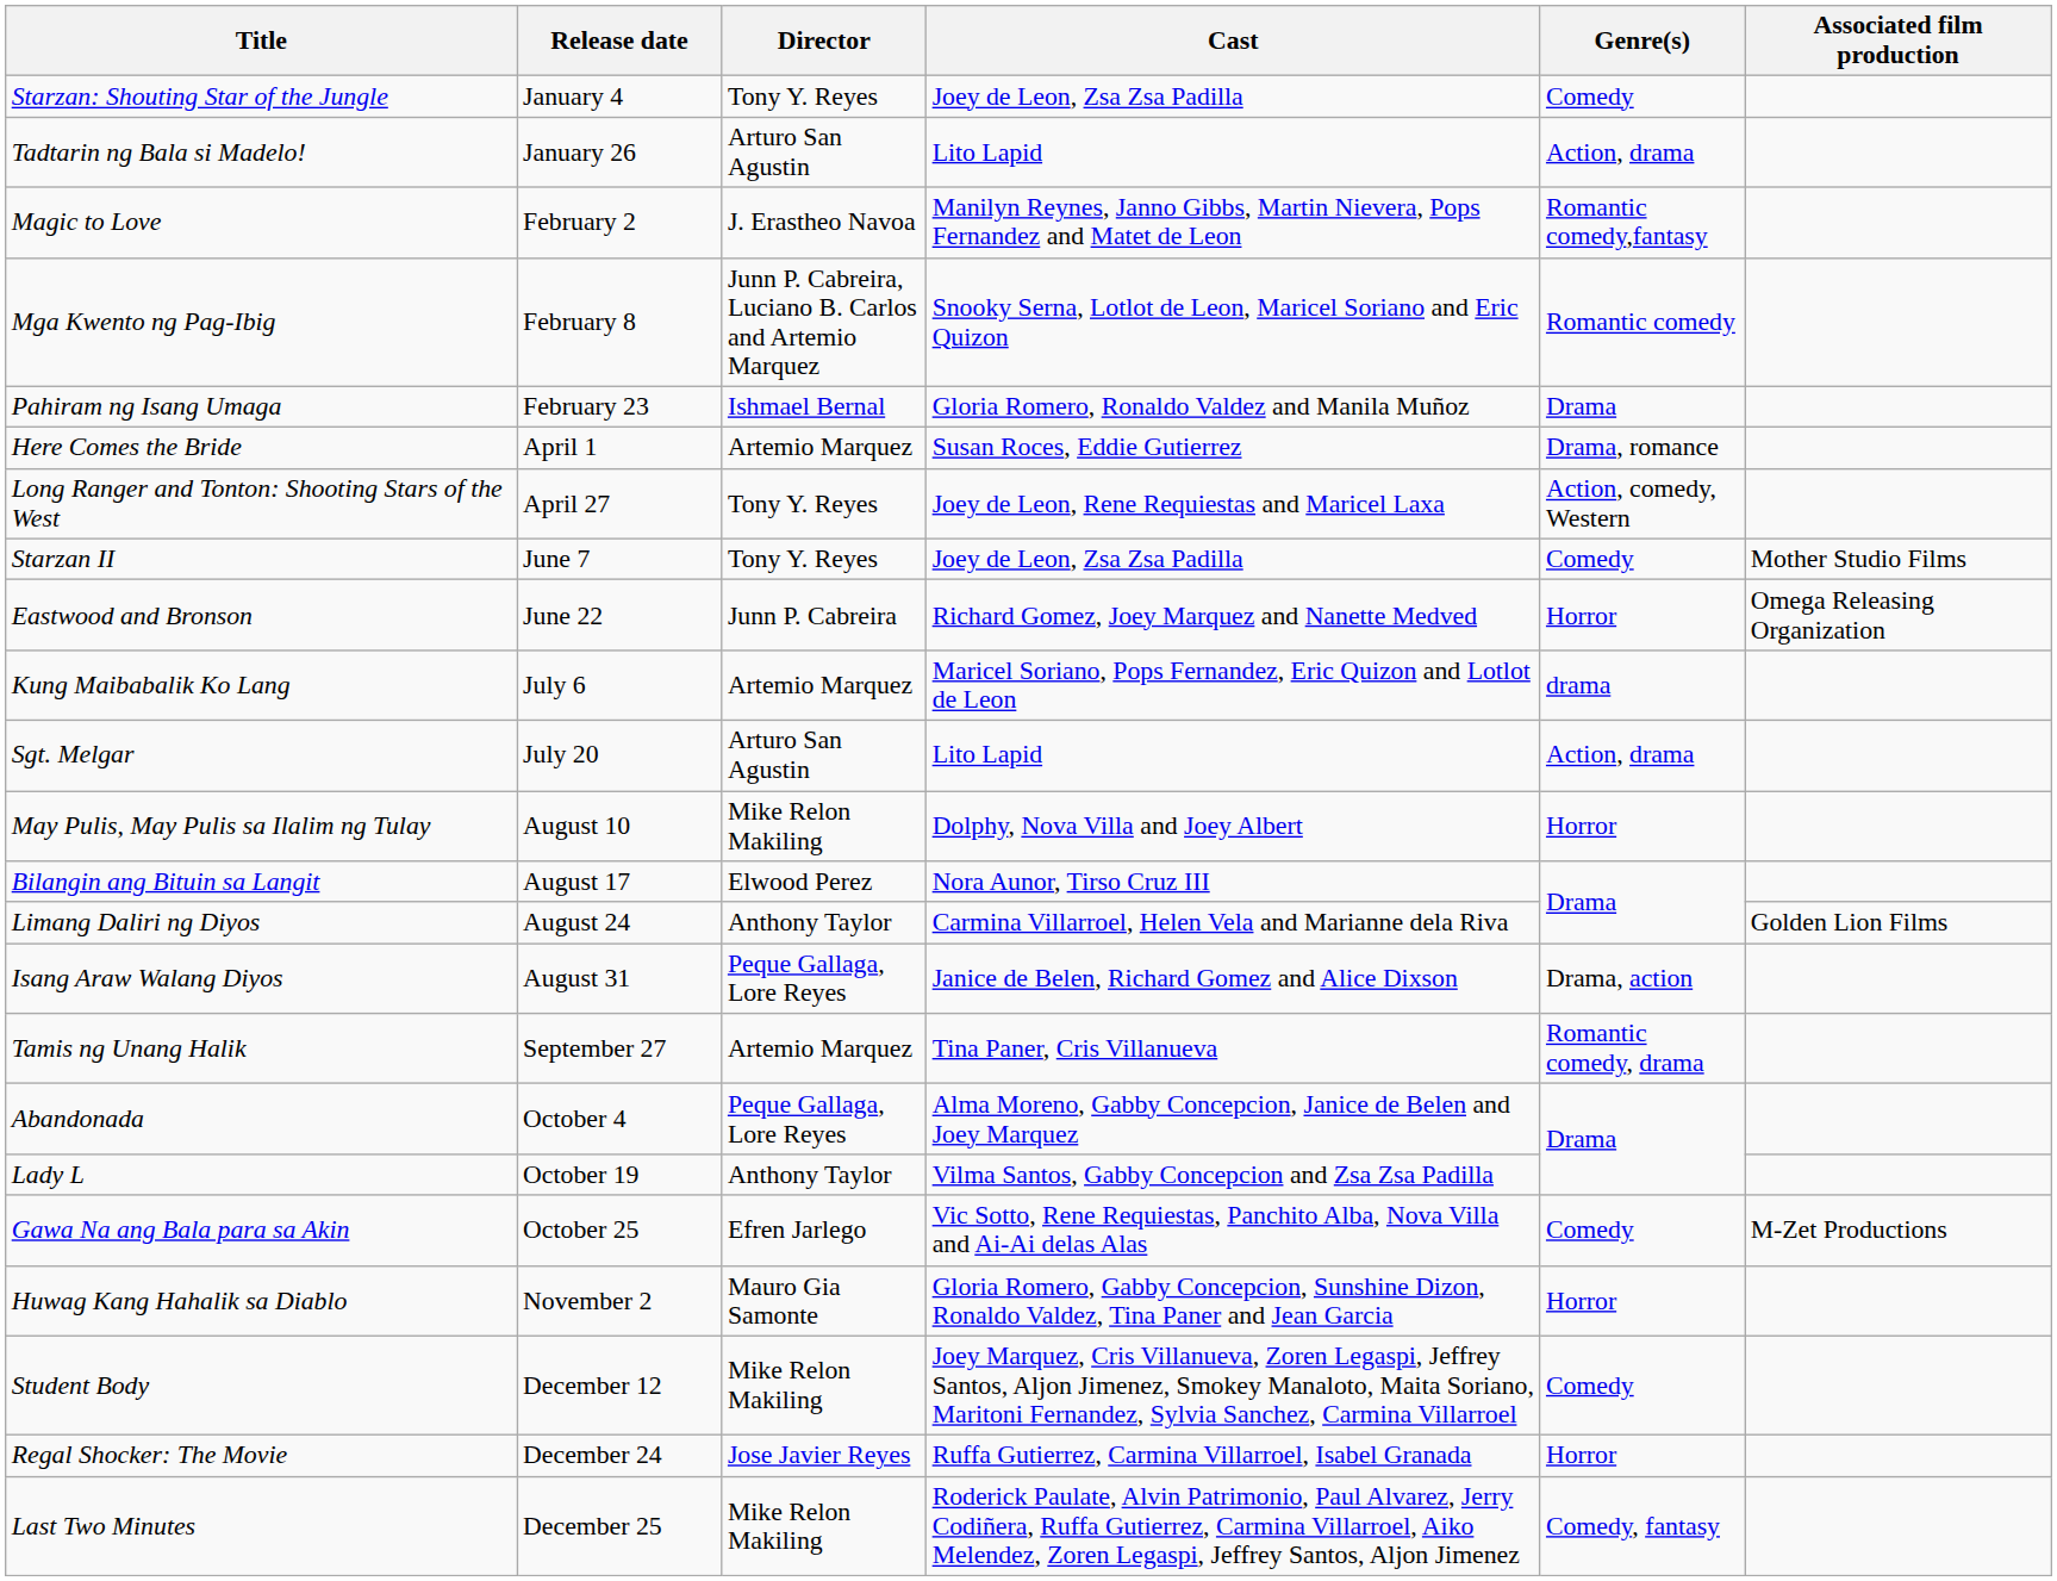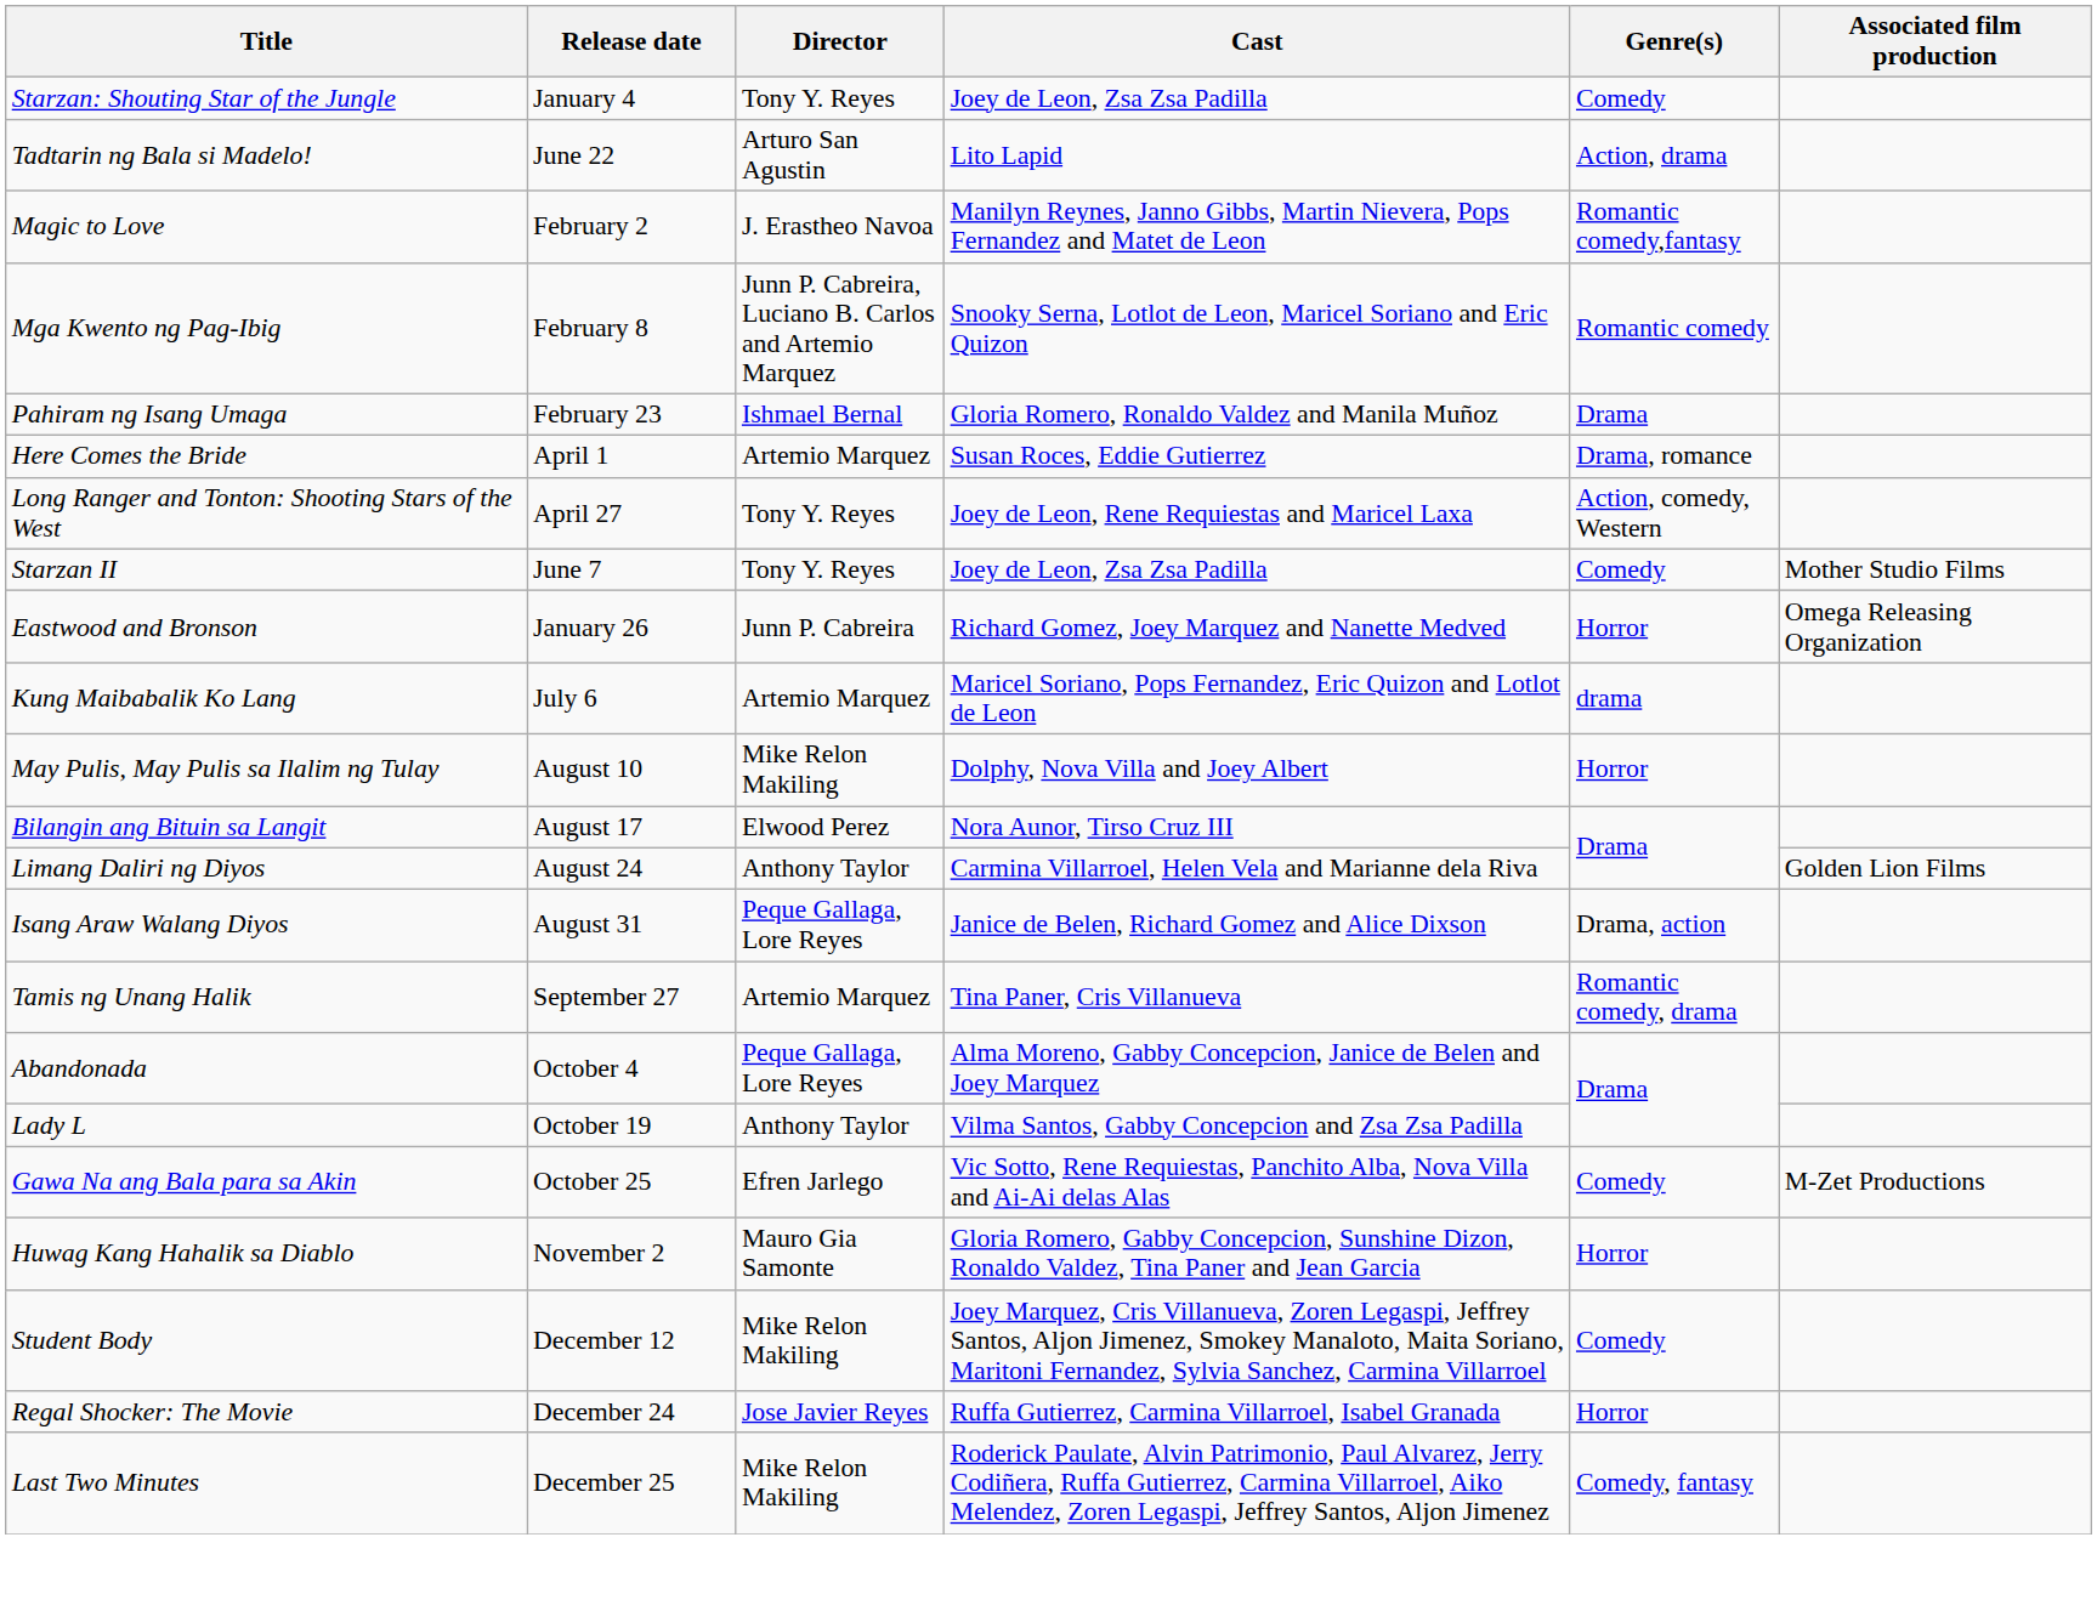 <table class="wikitable" style="width:100%;">
 <tr>
 <th style="width:25%;">Title</th>
 <th style="width:10%;">Release date</th>
 <th style="width:10%;">Director</th>
 <th style="width:30%;">Cast</th>
 <th style="width:10%;">Genre(s)</th>
 <th style="width:15%;">Associated film production</th>
 </tr>
 <tr>
 <td><em><a href='#'>Starzan: Shouting Star of the Jungle</a></em></td>
 <td>January 4</td>
 <td>Tony Y. Reyes</td>
 <td><a href='#'>Joey de Leon</a>, <a href='#'>Zsa Zsa Padilla</a></td>
 <td><a href='#'>Comedy</a></td>
 <td></td>
 </tr>
 <tr>
 <td><em>Tadtarin ng Bala si Madelo!</em></td>
-<td>January 26</td>
+<td>June 22</td>
 <td>Arturo San Agustin</td>
 <td><a href='#'>Lito Lapid</a></td>
 <td><a href='#'>Action</a>, <a href='#'>drama</a></td>
 <td></td>
 </tr>
 <tr>
 <td><em>Magic to Love</em></td>
 <td>February 2</td>
 <td>J. Erastheo Navoa</td>
 <td><a href='#'>Manilyn Reynes</a>, <a href='#'>Janno Gibbs</a>, <a href='#'>Martin Nievera</a>, <a href='#'>Pops Fernandez</a> and <a href='#'>Matet de Leon</a></td>
 <td><a href='#'>Romantic comedy</a>,<a href='#'>fantasy</a></td>
 <td></td>
 </tr>
 <tr>
 <td><em>Mga Kwento ng Pag-Ibig</em></td>
 <td>February 8</td>
 <td>Junn P. Cabreira, Luciano B. Carlos and Artemio Marquez</td>
 <td><a href='#'>Snooky Serna</a>, <a href='#'>Lotlot de Leon</a>, <a href='#'>Maricel Soriano</a> and <a href='#'>Eric Quizon</a></td>
 <td><a href='#'>Romantic comedy</a></td>
 <td></td>
 </tr>
 <tr>
 <td><em>Pahiram ng Isang Umaga</em></td>
 <td>February 23</td>
 <td><a href='#'>Ishmael Bernal</a></td>
 <td><a href='#'>Gloria Romero</a>, <a href='#'>Ronaldo Valdez</a> and Manila Muñoz</td>
 <td><a href='#'>Drama</a></td>
 <td></td>
 </tr>
 <tr>
 <td><em>Here Comes the Bride</em></td>
 <td>April 1</td>
 <td>Artemio Marquez</td>
 <td><a href='#'>Susan Roces</a>, <a href='#'>Eddie Gutierrez</a></td>
 <td><a href='#'>Drama</a>, romance</td>
 <td></td>
 </tr>
 <tr>
 <td><em>Long Ranger and Tonton: Shooting Stars of the West</em></td>
 <td>April 27</td>
 <td>Tony Y. Reyes</td>
 <td><a href='#'>Joey de Leon</a>, <a href='#'>Rene Requiestas</a> and <a href='#'>Maricel Laxa</a></td>
 <td><a href='#'>Action</a>, comedy, Western</td>
 <td></td>
 </tr>
 <tr>
 <td><em>Starzan II</em></td>
 <td>June 7</td>
 <td>Tony Y. Reyes</td>
 <td><a href='#'>Joey de Leon</a>, <a href='#'>Zsa Zsa Padilla</a></td>
 <td><a href='#'>Comedy</a></td>
 <td>Mother Studio Films</td>
 </tr>
 <tr>
 <td><em>Eastwood and Bronson</em></td>
-<td>June 22</td>
+<td>January 26</td>
 <td>Junn P. Cabreira</td>
 <td><a href='#'>Richard Gomez</a>, <a href='#'>Joey Marquez</a> and <a href='#'>Nanette Medved</a></td>
 <td><a href='#'>Horror</a></td>
 <td>Omega Releasing Organization</td>
 </tr>
 <tr>
 <td><em>Kung Maibabalik Ko Lang</em></td>
 <td>July 6</td>
 <td>Artemio Marquez</td>
 <td><a href='#'>Maricel Soriano</a>, <a href='#'>Pops Fernandez</a>, <a href='#'>Eric Quizon</a> and <a href='#'>Lotlot de Leon</a></td>
 <td><a href='#'>drama</a></td>
-<td></td>
-</tr>
-<tr>
-<td><em>Sgt. Melgar</em></td>
-<td>July 20</td>
-<td>Arturo San Agustin</td>
-<td><a href='#'>Lito Lapid</a></td>
-<td><a href='#'>Action</a>, <a href='#'>drama</a></td>
 <td></td>
 </tr>
 <tr>
 <td><em>May Pulis, May Pulis sa Ilalim ng Tulay</em></td>
 <td>August 10</td>
 <td>Mike Relon Makiling</td>
 <td><a href='#'>Dolphy</a>, <a href='#'>Nova Villa</a> and <a href='#'>Joey Albert</a></td>
 <td><a href='#'>Horror</a></td>
 <td></td>
 </tr>
 <tr>
 <td><em><a href='#'>Bilangin ang Bituin sa Langit</a></em></td>
 <td>August 17</td>
 <td>Elwood Perez</td>
 <td><a href='#'>Nora Aunor</a>, <a href='#'>Tirso Cruz III</a></td>
 <td rowspan="2"><a href='#'>Drama</a></td>
 <td></td>
 </tr>
 <tr>
 <td><em>Limang Daliri ng Diyos</em></td>
 <td>August 24</td>
 <td>Anthony Taylor</td>
 <td><a href='#'>Carmina Villarroel</a>, <a href='#'>Helen Vela</a> and Marianne dela Riva</td>
 <td>Golden Lion Films</td>
 </tr>
 <tr>
 <td><em>Isang Araw Walang Diyos</em></td>
 <td>August 31</td>
 <td><a href='#'>Peque Gallaga</a>, Lore Reyes</td>
 <td><a href='#'>Janice de Belen</a>, <a href='#'>Richard Gomez</a> and <a href='#'>Alice Dixson</a></td>
 <td>Drama, <a href='#'>action</a></td>
 <td></td>
 </tr>
 <tr>
 <td><em>Tamis ng Unang Halik</em></td>
 <td>September 27</td>
 <td>Artemio Marquez</td>
 <td><a href='#'>Tina Paner</a>, <a href='#'>Cris Villanueva</a></td>
 <td><a href='#'>Romantic comedy</a>, <a href='#'>drama</a></td>
 <td></td>
 </tr>
 <tr>
 <td><em>Abandonada</em></td>
 <td>October 4</td>
 <td><a href='#'>Peque Gallaga</a>, Lore Reyes</td>
 <td><a href='#'>Alma Moreno</a>, <a href='#'>Gabby Concepcion</a>, <a href='#'>Janice de Belen</a> and <a href='#'>Joey Marquez</a></td>
 <td rowspan="2"><a href='#'>Drama</a></td>
 <td></td>
 </tr>
 <tr>
 <td><em>Lady L</em></td>
 <td>October 19</td>
 <td>Anthony Taylor</td>
 <td><a href='#'>Vilma Santos</a>, <a href='#'>Gabby Concepcion</a> and <a href='#'>Zsa Zsa Padilla</a></td>
 <td></td>
 </tr>
 <tr>
 <td><em><a href='#'>Gawa Na ang Bala para sa Akin</a></em></td>
 <td>October 25</td>
 <td>Efren Jarlego</td>
 <td><a href='#'>Vic Sotto</a>, <a href='#'>Rene Requiestas</a>, <a href='#'>Panchito Alba</a>, <a href='#'>Nova Villa</a> and <a href='#'>Ai-Ai delas Alas</a></td>
 <td><a href='#'>Comedy</a></td>
 <td>M-Zet Productions</td>
 </tr>
 <tr>
 <td><em>Huwag Kang Hahalik sa Diablo</em></td>
 <td>November 2</td>
 <td>Mauro Gia Samonte</td>
 <td><a href='#'>Gloria Romero</a>, <a href='#'>Gabby Concepcion</a>, <a href='#'>Sunshine Dizon</a>, <a href='#'>Ronaldo Valdez</a>, <a href='#'>Tina Paner</a> and <a href='#'>Jean Garcia</a></td>
 <td><a href='#'>Horror</a></td>
 <td></td>
 </tr>
 <tr>
 <td><em>Student Body</em></td>
 <td>December 12</td>
 <td>Mike Relon Makiling</td>
 <td><a href='#'>Joey Marquez</a>, <a href='#'>Cris Villanueva</a>, <a href='#'>Zoren Legaspi</a>, Jeffrey Santos, Aljon Jimenez, Smokey Manaloto, Maita Soriano, <a href='#'>Maritoni Fernandez</a>, <a href='#'>Sylvia Sanchez</a>, <a href='#'>Carmina Villarroel</a></td>
 <td><a href='#'>Comedy</a></td>
 <td></td>
 </tr>
 <tr>
 <td><em>Regal Shocker: The Movie</em></td>
 <td>December 24</td>
 <td><a href='#'>Jose Javier Reyes</a></td>
 <td><a href='#'>Ruffa Gutierrez</a>, <a href='#'>Carmina Villarroel</a>, <a href='#'>Isabel Granada</a></td>
 <td><a href='#'>Horror</a></td>
 <td></td>
 </tr>
 <tr>
 <td><em>Last Two Minutes</em></td>
 <td>December 25</td>
 <td>Mike Relon Makiling</td>
 <td><a href='#'>Roderick Paulate</a>, <a href='#'>Alvin Patrimonio</a>, <a href='#'>Paul Alvarez</a>, <a href='#'>Jerry Codiñera</a>, <a href='#'>Ruffa Gutierrez</a>, <a href='#'>Carmina Villarroel</a>, <a href='#'>Aiko Melendez</a>, <a href='#'>Zoren Legaspi</a>, Jeffrey Santos, Aljon Jimenez</td>
 <td><a href='#'>Comedy</a>, <a href='#'>fantasy</a></td>
 <td></td>
 </tr>
 </table>
